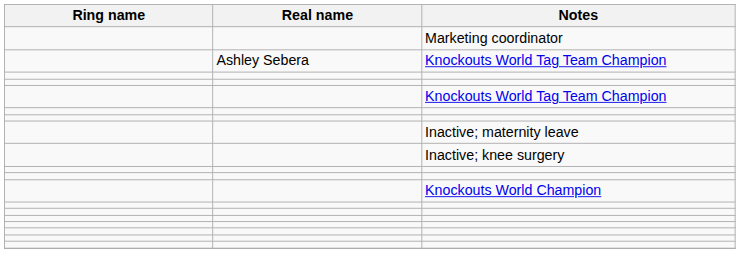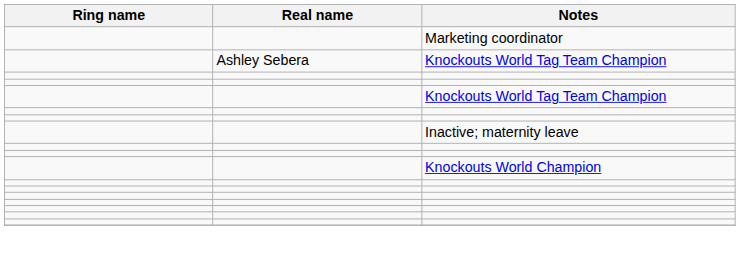 <table class="wikitable sortable" style="width:65%;">
 <tr>
 <th width=20%>Ring name</th>
 <th width=20%>Real name</th>
 <th width=30%>Notes</th>
 </tr>
 <tr>
 <td></td>
 <td></td>
 <td>Marketing coordinator</td>
 </tr>
 <tr>
 <td></td>
 <td>Ashley Sebera</td>
 <td><a href='#'>Knockouts World Tag Team Champion</a></td>
 </tr>
 <tr>
 <td></td>
 <td></td>
 <td></td>
 </tr>
 <tr>
 <td></td>
 <td></td>
 <td></td>
 </tr>
 <tr>
 <td></td>
 <td></td>
 <td><a href='#'>Knockouts World Tag Team Champion</a></td>
 </tr>
 <tr>
 <td></td>
 <td></td>
 <td></td>
 </tr>
 <tr>
 <td></td>
 <td></td>
 <td></td>
 </tr>
 <tr>
 <td></td>
 <td></td>
 <td>Inactive; maternity leave</td>
-</tr>
-<tr>
-<td></td>
-<td></td>
-<td>Inactive; knee surgery</td>
 </tr>
 <tr>
 <td></td>
 <td></td>
 <td></td>
 </tr>
 <tr>
 <td></td>
 <td></td>
 <td></td>
 </tr>
 <tr>
 <td></td>
 <td></td>
 <td><a href='#'>Knockouts World Champion</a></td>
 </tr>
 <tr>
 <td></td>
 <td></td>
 <td></td>
 </tr>
 <tr>
 <td></td>
 <td></td>
 <td></td>
 </tr>
 <tr>
 <td></td>
 <td></td>
 <td></td>
 </tr>
 <tr>
 <td></td>
 <td></td>
 <td></td>
 </tr>
 <tr>
 <td></td>
 <td></td>
 <td></td>
 </tr>
 <tr>
 <td></td>
 <td></td>
 <td></td>
 </tr>
 <tr>
 <td></td>
 <td></td>
 <td></td>
 </tr>
 <tr>
 </tr>
 </table>
